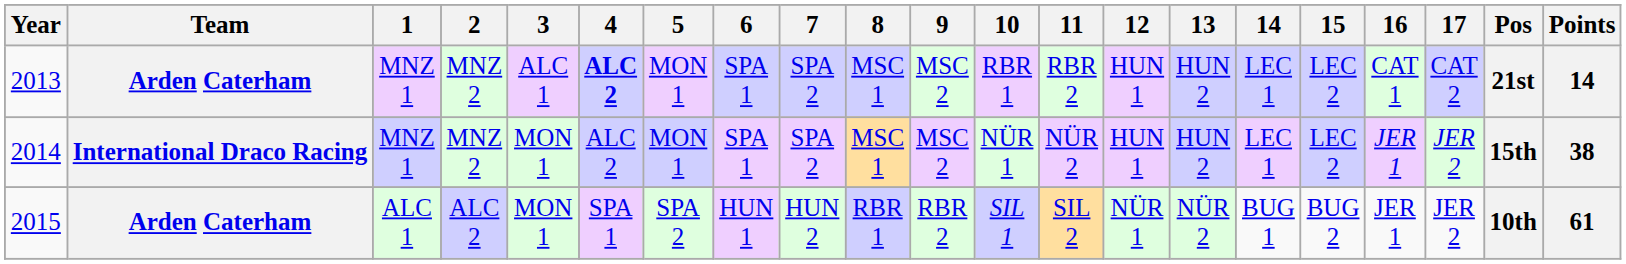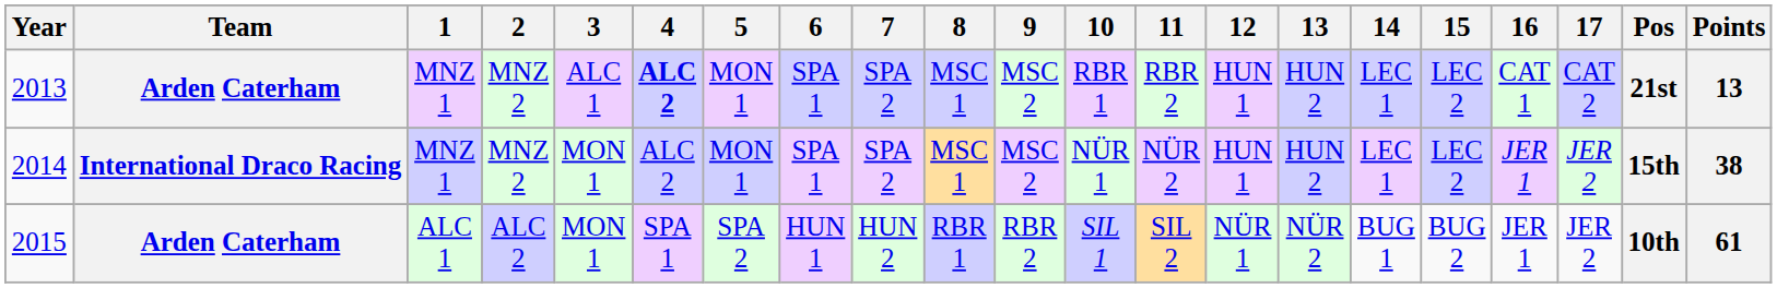 <table class="wikitable" style="text-align:center; font-size:85%">
 <tr>
 <th>Year</th>
 <th>Team</th>
 <th>1</th>
 <th>2</th>
 <th>3</th>
 <th>4</th>
 <th>5</th>
 <th>6</th>
 <th>7</th>
 <th>8</th>
 <th>9</th>
 <th>10</th>
 <th>11</th>
 <th>12</th>
 <th>13</th>
 <th>14</th>
 <th>15</th>
 <th>16</th>
 <th>17</th>
 <th>Pos</th>
 <th>Points</th>
 </tr>
 <tr>
 <td><a href='#'>2013</a></td>
 <th nowrap><a href='#'>Arden</a> <a href='#'>Caterham</a></th>
 <td style="background:#EFCFFF;"><a href='#'>MNZ<br>1</a><br></td>
 <td style="background:#DFFFDF;"><a href='#'>MNZ<br>2</a><br></td>
 <td style="background:#EFCFFF;"><a href='#'>ALC<br>1</a><br></td>
 <td style="background:#CFCFFF;"><strong><a href='#'>ALC<br>2</a><br></strong></td>
 <td style="background:#EFCFFF;"><a href='#'>MON<br>1</a><br></td>
 <td style="background:#CFCFFF;"><a href='#'>SPA<br>1</a><br></td>
 <td style="background:#CFCFFF;"><a href='#'>SPA<br>2</a><br></td>
 <td style="background:#CFCFFF;"><a href='#'>MSC<br>1</a><br></td>
 <td style="background:#DFFFDF;"><a href='#'>MSC<br>2</a><br></td>
 <td style="background:#EFCFFF;"><a href='#'>RBR<br>1</a><br></td>
 <td style="background:#DFFFDF;"><a href='#'>RBR<br>2</a><br></td>
 <td style="background:#EFCFFF;"><a href='#'>HUN<br>1</a><br></td>
 <td style="background:#CFCFFF;"><a href='#'>HUN<br>2</a><br></td>
 <td style="background:#CFCFFF;"><a href='#'>LEC<br>1</a><br></td>
 <td style="background:#CFCFFF;"><a href='#'>LEC<br>2</a><br></td>
 <td style="background:#DFFFDF;"><a href='#'>CAT<br>1</a><br></td>
 <td style="background:#CFCFFF;"><a href='#'>CAT<br>2</a><br></td>
 <th>21st</th>
-<th>14</th>
+<th>13</th>
 </tr>
 <tr>
 <td><a href='#'>2014</a></td>
 <th nowrap><a href='#'>International Draco Racing</a></th>
 <td style="background:#CFCFFF;"><a href='#'>MNZ<br>1</a><br></td>
 <td style="background:#DFFFDF;"><a href='#'>MNZ<br>2</a><br></td>
 <td style="background:#DFFFDF;"><a href='#'>MON<br>1</a><br></td>
 <td style="background:#CFCFFF;"><a href='#'>ALC<br>2</a><br></td>
 <td style="background:#CFCFFF;"><a href='#'>MON<br>1</a><br></td>
 <td style="background:#EFCFFF;"><a href='#'>SPA<br>1</a><br></td>
 <td style="background:#EFCFFF;"><a href='#'>SPA<br>2</a><br></td>
 <td style="background:#FFDF9F;"><a href='#'>MSC<br>1</a><br></td>
 <td style="background:#EFCFFF;"><a href='#'>MSC<br>2</a><br></td>
 <td style="background:#DFFFDF;"><a href='#'>NÜR<br>1</a><br></td>
 <td style="background:#EFCFFF;"><a href='#'>NÜR<br>2</a><br></td>
 <td style="background:#EFCFFF;"><a href='#'>HUN<br>1</a><br></td>
 <td style="background:#CFCFFF;"><a href='#'>HUN<br>2</a><br></td>
 <td style="background:#EFCFFF;"><a href='#'>LEC<br>1</a><br></td>
 <td style="background:#CFCFFF;"><a href='#'>LEC<br>2</a><br></td>
 <td style="background:#EFCFFF;"><em><a href='#'>JER<br>1</a></em><br></td>
 <td style="background:#DFFFDF;"><em><a href='#'>JER<br>2</a></em><br></td>
 <th>15th</th>
 <th>38</th>
 </tr>
 <tr>
 <td><a href='#'>2015</a></td>
 <th nowrap><a href='#'>Arden</a> <a href='#'>Caterham</a></th>
 <td style="background:#DFFFDF;"><a href='#'>ALC<br>1</a><br></td>
 <td style="background:#CFCFFF;"><a href='#'>ALC<br>2</a><br></td>
 <td style="background:#DFFFDF;"><a href='#'>MON<br>1</a><br></td>
 <td style="background:#EFCFFF;"><a href='#'>SPA<br>1</a><br></td>
 <td style="background:#DFFFDF;"><a href='#'>SPA<br>2</a><br></td>
 <td style="background:#EFCFFF;"><a href='#'>HUN<br>1</a><br></td>
 <td style="background:#DFFFDF;"><a href='#'>HUN<br>2</a><br></td>
 <td style="background:#CFCFFF;"><a href='#'>RBR<br>1</a><br></td>
 <td style="background:#DFFFDF;"><a href='#'>RBR<br>2</a><br></td>
 <td style="background:#CFCFFF;"><em><a href='#'>SIL<br>1</a></em><br></td>
 <td style="background:#FFDF9F;"><a href='#'>SIL<br>2</a><br></td>
 <td style="background:#DFFFDF;"><a href='#'>NÜR<br>1</a><br></td>
 <td style="background:#DFFFDF;"><a href='#'>NÜR<br>2</a><br></td>
 <td><a href='#'>BUG<br>1</a></td>
 <td><a href='#'>BUG<br>2</a></td>
 <td><a href='#'>JER<br>1</a></td>
 <td><a href='#'>JER<br>2</a></td>
 <th>10th</th>
 <th>61</th>
 </tr>
 </table>
